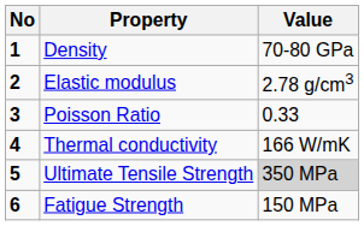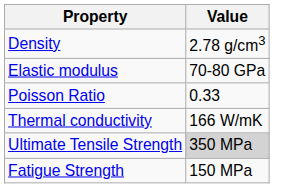 <table class="wikitable">
 <tr>
-<th>No</th>
 <th>Property</th>
 <th>Value</th>
 </tr>
 <tr>
-<td><strong>1</strong></td>
 <td><a href='#'>Density</a></td>
+<td>2.78 g/cm<sup>3</sup></td>
+</tr>
+<tr>
+<td><a href='#'>Elastic modulus</a></td>
 <td>70-80 GPa</td>
 </tr>
 <tr>
-<td><strong>2</strong></td>
-<td><a href='#'>Elastic modulus</a></td>
-<td>2.78 g/cm<sup>3</sup></td>
-</tr>
-<tr>
-<td><strong>3</strong></td>
 <td><a href='#'>Poisson Ratio</a></td>
 <td>0.33</td>
 </tr>
 <tr>
-<td><strong>4</strong></td>
 <td><a href='#'>Thermal conductivity</a></td>
 <td>166 W/mK</td>
 </tr>
 <tr>
-<td><strong>5</strong></td>
 <td><a href='#'>Ultimate Tensile Strength</a></td>
 <td style="background: lightgrey;">350 MPa</td>
 </tr>
 <tr>
-<td><strong>6</strong></td>
 <td><a href='#'>Fatigue Strength</a></td>
 <td>150 MPa</td>
 </tr>
 </table>
